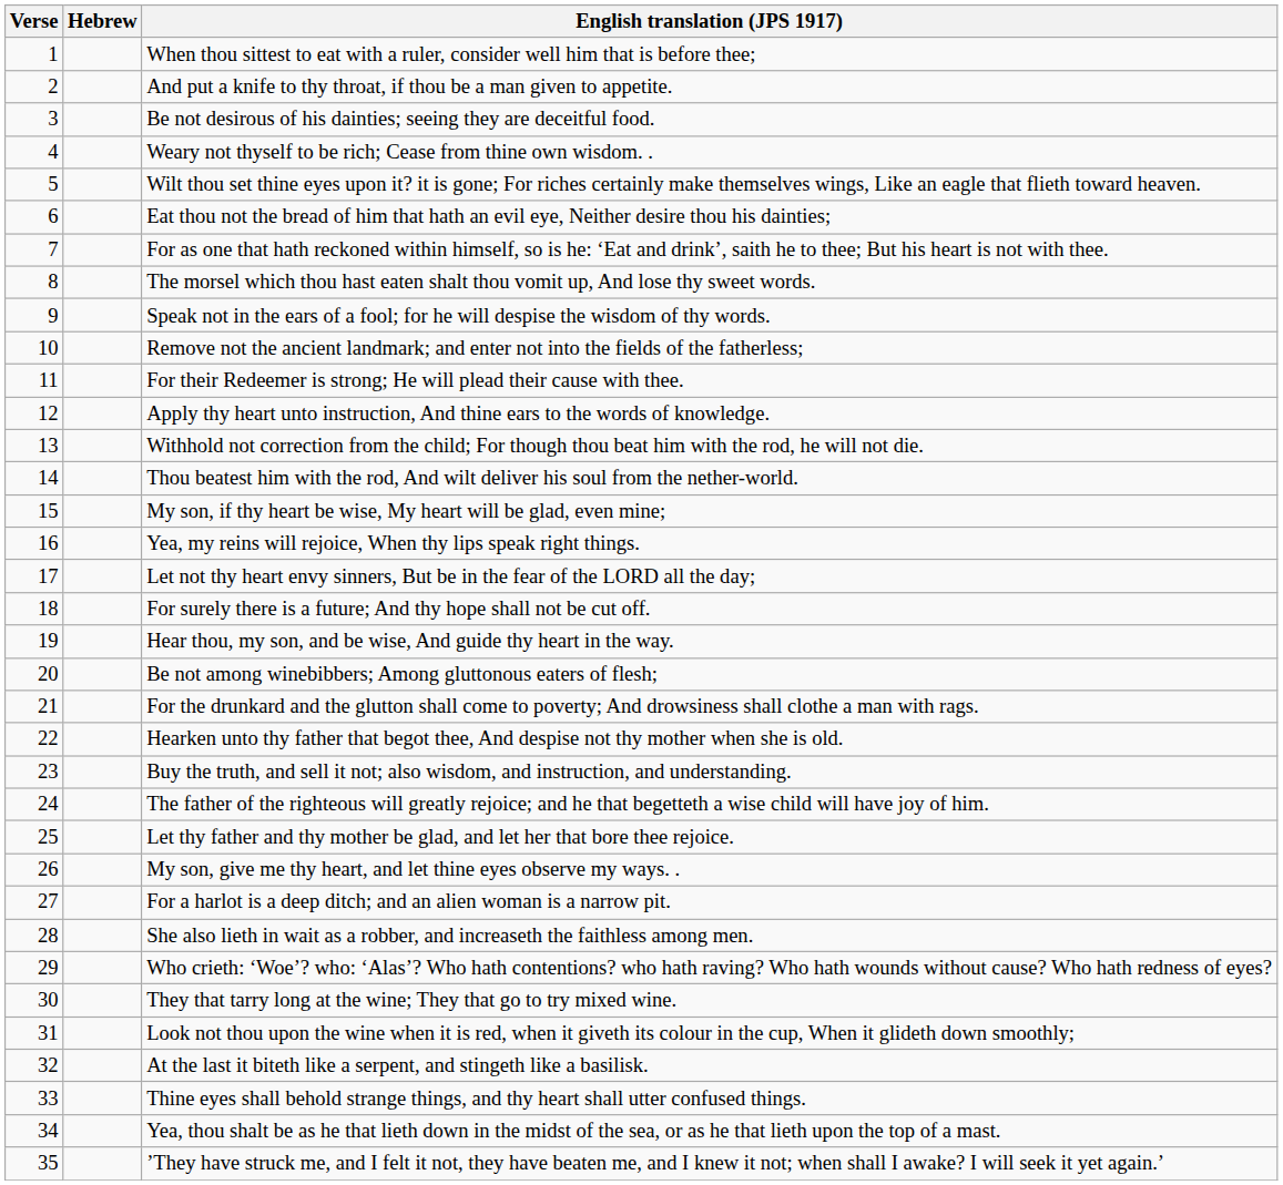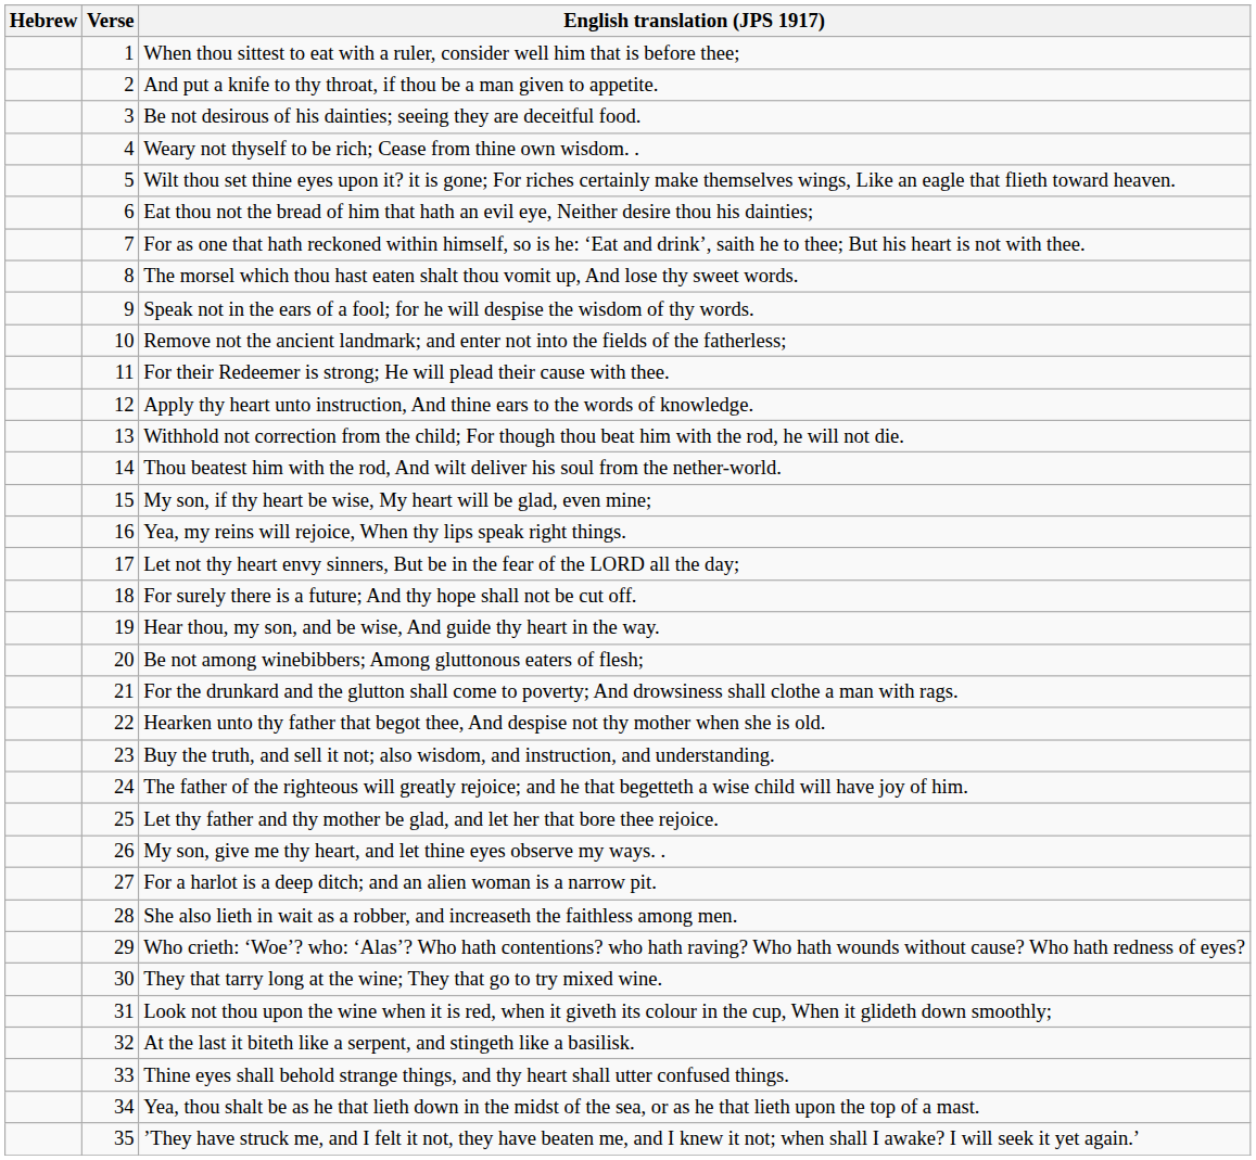 <table class="wikitable">
 <tr>
+<th>Hebrew</th>
 <th>Verse</th>
-<th>Hebrew</th>
 <th>English translation (JPS 1917)</th>
 </tr>
 <tr>
+<td style="text-align:right"></td>
 <td style="text-align:right">1</td>
-<td style="text-align:right"></td>
 <td>When thou sittest to eat with a ruler, consider well him that is before thee;</td>
 </tr>
 <tr>
+<td style="text-align:right"></td>
 <td style="text-align:right">2</td>
-<td style="text-align:right"></td>
 <td>And put a knife to thy throat, if thou be a man given to appetite.</td>
 </tr>
 <tr>
+<td style="text-align:right"></td>
 <td style="text-align:right">3</td>
-<td style="text-align:right"></td>
 <td>Be not desirous of his dainties; seeing they are deceitful food.</td>
 </tr>
 <tr>
+<td style="text-align:right"></td>
 <td style="text-align:right">4</td>
-<td style="text-align:right"></td>
 <td>Weary not thyself to be rich; Cease from thine own wisdom. .</td>
 </tr>
 <tr>
+<td style="text-align:right"></td>
 <td style="text-align:right">5</td>
-<td style="text-align:right"></td>
 <td>Wilt thou set thine eyes upon it? it is gone; For riches certainly make themselves wings, Like an eagle that flieth toward heaven.</td>
 </tr>
 <tr>
+<td style="text-align:right"></td>
 <td style="text-align:right">6</td>
-<td style="text-align:right"></td>
 <td>Eat thou not the bread of him that hath an evil eye, Neither desire thou his dainties;</td>
 </tr>
 <tr>
+<td style="text-align:right"></td>
 <td style="text-align:right">7</td>
-<td style="text-align:right"></td>
 <td>For as one that hath reckoned within himself, so is he: ‘Eat and drink’, saith he to thee; But his heart is not with thee.</td>
 </tr>
 <tr>
+<td style="text-align:right"></td>
 <td style="text-align:right">8</td>
-<td style="text-align:right"></td>
 <td>The morsel which thou hast eaten shalt thou vomit up, And lose thy sweet words.</td>
 </tr>
 <tr>
+<td style="text-align:right"></td>
 <td style="text-align:right">9</td>
-<td style="text-align:right"></td>
 <td>Speak not in the ears of a fool; for he will despise the wisdom of thy words.</td>
 </tr>
 <tr>
+<td style="text-align:right"></td>
 <td style="text-align:right">10</td>
-<td style="text-align:right"></td>
 <td>Remove not the ancient landmark; and enter not into the fields of the fatherless;</td>
 </tr>
 <tr>
+<td style="text-align:right"></td>
 <td style="text-align:right">11</td>
-<td style="text-align:right"></td>
 <td>For their Redeemer is strong; He will plead their cause with thee.</td>
 </tr>
 <tr>
+<td style="text-align:right"></td>
 <td style="text-align:right">12</td>
-<td style="text-align:right"></td>
 <td>Apply thy heart unto instruction, And thine ears to the words of knowledge.</td>
 </tr>
 <tr>
+<td style="text-align:right"></td>
 <td style="text-align:right">13</td>
-<td style="text-align:right"></td>
 <td>Withhold not correction from the child; For though thou beat him with the rod, he will not die.</td>
 </tr>
 <tr>
+<td style="text-align:right"></td>
 <td style="text-align:right">14</td>
-<td style="text-align:right"></td>
 <td>Thou beatest him with the rod, And wilt deliver his soul from the nether-world.</td>
 </tr>
 <tr>
+<td style="text-align:right"></td>
 <td style="text-align:right">15</td>
-<td style="text-align:right"></td>
 <td>My son, if thy heart be wise, My heart will be glad, even mine;</td>
 </tr>
 <tr>
+<td style="text-align:right"></td>
 <td style="text-align:right">16</td>
-<td style="text-align:right"></td>
 <td>Yea, my reins will rejoice, When thy lips speak right things.</td>
 </tr>
 <tr>
+<td style="text-align:right"></td>
 <td style="text-align:right">17</td>
-<td style="text-align:right"></td>
 <td>Let not thy heart envy sinners, But be in the fear of the LORD all the day;</td>
 </tr>
 <tr>
+<td style="text-align:right"></td>
 <td style="text-align:right">18</td>
-<td style="text-align:right"></td>
 <td>For surely there is a future; And thy hope shall not be cut off.</td>
 </tr>
 <tr>
+<td style="text-align:right"></td>
 <td style="text-align:right">19</td>
-<td style="text-align:right"></td>
 <td>Hear thou, my son, and be wise, And guide thy heart in the way.</td>
 </tr>
 <tr>
+<td style="text-align:right"></td>
 <td style="text-align:right">20</td>
-<td style="text-align:right"></td>
 <td>Be not among winebibbers; Among gluttonous eaters of flesh;</td>
 </tr>
 <tr>
+<td style="text-align:right"></td>
 <td style="text-align:right">21</td>
-<td style="text-align:right"></td>
 <td>For the drunkard and the glutton shall come to poverty; And drowsiness shall clothe a man with rags.</td>
 </tr>
 <tr>
+<td style="text-align:right"></td>
 <td style="text-align:right">22</td>
-<td style="text-align:right"></td>
 <td>Hearken unto thy father that begot thee, And despise not thy mother when she is old.</td>
 </tr>
 <tr>
+<td style="text-align:right"></td>
 <td style="text-align:right">23</td>
-<td style="text-align:right"></td>
 <td>Buy the truth, and sell it not; also wisdom, and instruction, and understanding.</td>
 </tr>
 <tr>
+<td style="text-align:right"></td>
 <td style="text-align:right">24</td>
-<td style="text-align:right"></td>
 <td>The father of the righteous will greatly rejoice; and he that begetteth a wise child will have joy of him.</td>
 </tr>
 <tr>
+<td style="text-align:right"></td>
 <td style="text-align:right">25</td>
-<td style="text-align:right"></td>
 <td>Let thy father and thy mother be glad, and let her that bore thee rejoice.</td>
 </tr>
 <tr>
+<td style="text-align:right"></td>
 <td style="text-align:right">26</td>
-<td style="text-align:right"></td>
 <td>My son, give me thy heart, and let thine eyes observe my ways. .</td>
 </tr>
 <tr>
+<td style="text-align:right"></td>
 <td style="text-align:right">27</td>
-<td style="text-align:right"></td>
 <td>For a harlot is a deep ditch; and an alien woman is a narrow pit.</td>
 </tr>
 <tr>
+<td style="text-align:right"></td>
 <td style="text-align:right">28</td>
-<td style="text-align:right"></td>
 <td>She also lieth in wait as a robber, and increaseth the faithless among men.</td>
 </tr>
 <tr>
+<td style="text-align:right"></td>
 <td style="text-align:right">29</td>
-<td style="text-align:right"></td>
 <td>Who crieth: ‘Woe’? who: ‘Alas’? Who hath contentions? who hath raving? Who hath wounds without cause? Who hath redness of eyes?</td>
 </tr>
 <tr>
+<td style="text-align:right"></td>
 <td style="text-align:right">30</td>
-<td style="text-align:right"></td>
 <td>They that tarry long at the wine; They that go to try mixed wine.</td>
 </tr>
 <tr>
+<td style="text-align:right"></td>
 <td style="text-align:right">31</td>
-<td style="text-align:right"></td>
 <td>Look not thou upon the wine when it is red, when it giveth its colour in the cup, When it glideth down smoothly;</td>
 </tr>
 <tr>
+<td style="text-align:right"></td>
 <td style="text-align:right">32</td>
-<td style="text-align:right"></td>
 <td>At the last it biteth like a serpent, and stingeth like a basilisk.</td>
 </tr>
 <tr>
+<td style="text-align:right"></td>
 <td style="text-align:right">33</td>
-<td style="text-align:right"></td>
 <td>Thine eyes shall behold strange things, and thy heart shall utter confused things.</td>
 </tr>
 <tr>
+<td style="text-align:right"></td>
 <td style="text-align:right">34</td>
-<td style="text-align:right"></td>
 <td>Yea, thou shalt be as he that lieth down in the midst of the sea, or as he that lieth upon the top of a mast.</td>
 </tr>
 <tr>
+<td style="text-align:right"></td>
 <td style="text-align:right">35</td>
-<td style="text-align:right"></td>
 <td>’They have struck me, and I felt it not, they have beaten me, and I knew it not; when shall I awake? I will seek it yet again.’</td>
 </tr>
 </table>
